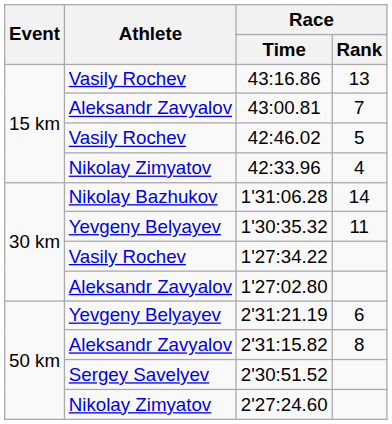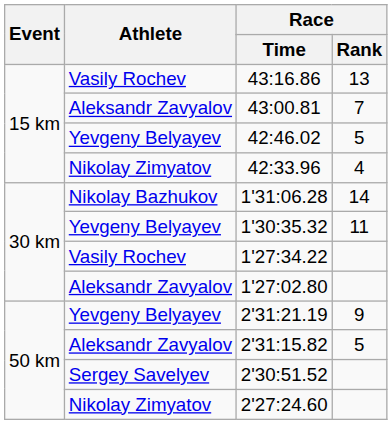 <table class="wikitable" border="1" style="font-size:90%">
 <tr>
 <th rowspan=2>Event</th>
 <th rowspan=2>Athlete</th>
 <th colspan=2>Race</th>
 </tr>
 <tr>
 <th>Time</th>
 <th>Rank</th>
 </tr>
 <tr>
 <td rowspan=4>15 km</td>
 <td><a href='#'>Vasily Rochev</a></td>
 <td align=center>43:16.86</td>
 <td align=center>13</td>
 </tr>
 <tr>
 <td><a href='#'>Aleksandr Zavyalov</a></td>
 <td align=center>43:00.81</td>
 <td align=center>7</td>
 </tr>
 <tr>
-<td><a href='#'>Vasily Rochev</a></td>
+<td><a href='#'>Yevgeny Belyayev</a></td>
 <td align=center>42:46.02</td>
 <td align=center>5</td>
 </tr>
 <tr>
 <td><a href='#'>Nikolay Zimyatov</a></td>
 <td align=center>42:33.96</td>
 <td align=center>4</td>
 </tr>
 <tr>
 <td rowspan=4>30 km</td>
 <td><a href='#'>Nikolay Bazhukov</a></td>
 <td align=center>1'31:06.28</td>
 <td align=center>14</td>
 </tr>
 <tr>
 <td><a href='#'>Yevgeny Belyayev</a></td>
 <td align=center>1'30:35.32</td>
 <td align=center>11</td>
 </tr>
 <tr>
 <td><a href='#'>Vasily Rochev</a></td>
 <td align=center>1'27:34.22</td>
 <td align=center></td>
 </tr>
 <tr>
 <td><a href='#'>Aleksandr Zavyalov</a></td>
 <td align=center>1'27:02.80</td>
 <td align=center></td>
 </tr>
 <tr>
 <td rowspan=4>50 km</td>
 <td><a href='#'>Yevgeny Belyayev</a></td>
 <td align=center>2'31:21.19</td>
-<td align=center>6</td>
+<td align=center>9</td>
 </tr>
 <tr>
 <td><a href='#'>Aleksandr Zavyalov</a></td>
 <td align=center>2'31:15.82</td>
-<td align=center>8</td>
+<td align=center>5</td>
 </tr>
 <tr>
 <td><a href='#'>Sergey Savelyev</a></td>
 <td align=center>2'30:51.52</td>
 <td align=center></td>
 </tr>
 <tr>
 <td><a href='#'>Nikolay Zimyatov</a></td>
 <td align=center>2'27:24.60</td>
 <td align=center></td>
 </tr>
 </table>
